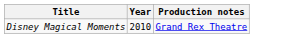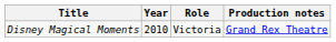 <table class="wikitable sortable">
 <tr>
 <th>Title</th>
 <th>Year</th>
+<th>Role</th>
 <th>Production notes</th>
 </tr>
 <tr>
 <td><em>Disney Magical Moments</em></td>
 <td>2010</td>
+<td>Victoria</td>
 <td><a href='#'>Grand Rex Theatre</a></td>
 </tr>
 </table>
